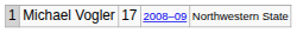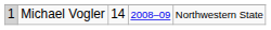 <table class="wikitable">
 <tr>
 </tr>
 <tr>
 <td style="background: lightgrey;">1</td>
 <td>Michael Vogler</td>
-<td>17</td>
+<td>14</td>
 <td style="font-size:80%;"><a href='#'>2008–09</a></td>
 <td style="font-size:80%;">Northwestern State</td>
 </tr>
 </table>
